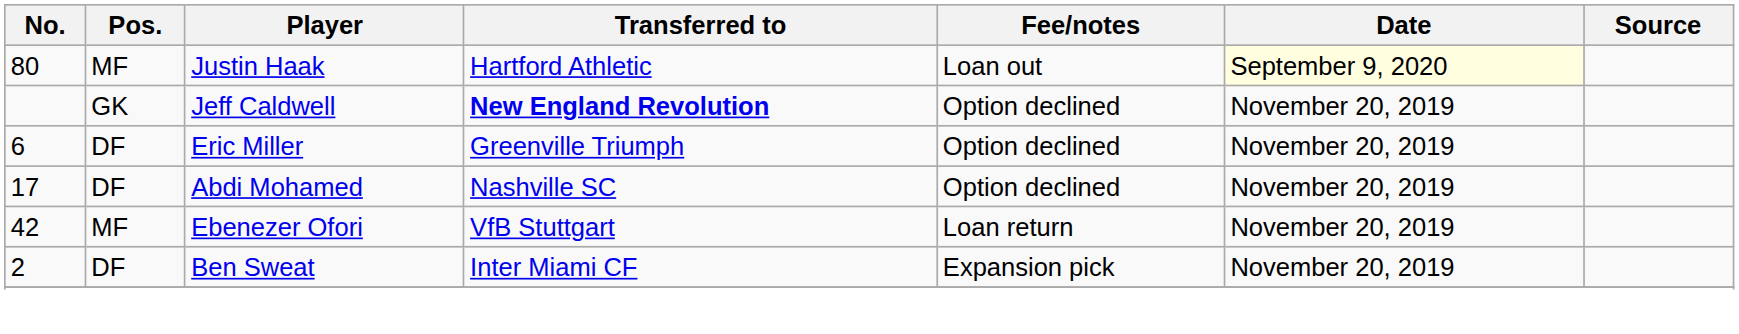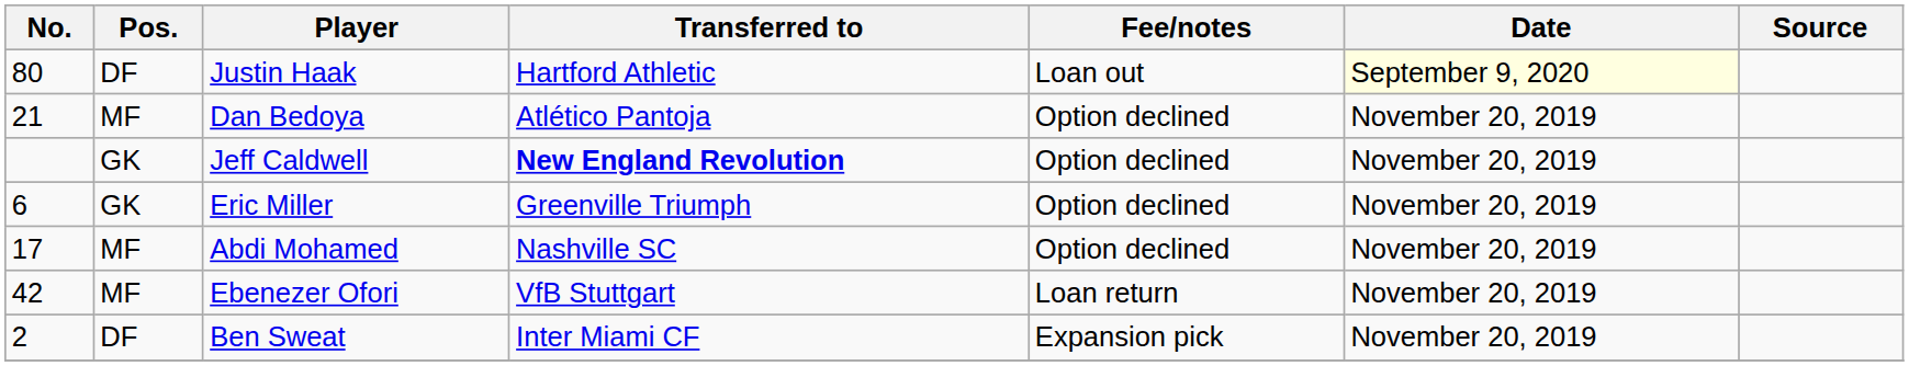 <table class="wikitable sortable" style="width:65%; text-align:center; font-size:95%; text-align:left;">
 <tr>
 <th>No.</th>
 <th>Pos.</th>
 <th>Player</th>
 <th>Transferred to</th>
 <th>Fee/notes</th>
 <th>Date</th>
 <th>Source</th>
 </tr>
 <tr>
 <td>80</td>
-<td>MF</td>
+<td>DF</td>
 <td> <a href='#'>Justin Haak</a></td>
 <td> <a href='#'>Hartford Athletic</a></td>
 <td>Loan out</td>
 <td style="background: lightyellow;">September 9, 2020</td>
+<td></td>
+</tr>
+<tr>
+<td>21</td>
+<td>MF</td>
+<td> <a href='#'>Dan Bedoya</a></td>
+<td> <a href='#'>Atlético Pantoja</a></td>
+<td>Option declined</td>
+<td>November 20, 2019</td>
 <td></td>
 </tr>
 <tr>
 <td></td>
 <td>GK</td>
 <td> <a href='#'>Jeff Caldwell</a></td>
 <td><strong> <a href='#'>New England Revolution</a></strong></td>
 <td>Option declined</td>
 <td>November 20, 2019</td>
 <td></td>
 </tr>
 <tr>
 <td>6</td>
-<td>DF</td>
+<td>GK</td>
 <td> <a href='#'>Eric Miller</a></td>
 <td> <a href='#'>Greenville Triumph</a></td>
 <td>Option declined</td>
 <td>November 20, 2019</td>
 <td></td>
 </tr>
 <tr>
 <td>17</td>
-<td>DF</td>
+<td>MF</td>
 <td> <a href='#'>Abdi Mohamed</a></td>
 <td> <a href='#'>Nashville SC</a></td>
 <td>Option declined</td>
 <td>November 20, 2019</td>
 <td></td>
 </tr>
 <tr>
 <td>42</td>
 <td>MF</td>
 <td> <a href='#'>Ebenezer Ofori</a></td>
 <td> <a href='#'>VfB Stuttgart</a></td>
 <td>Loan return</td>
 <td>November 20, 2019</td>
 <td></td>
 </tr>
 <tr>
 <td>2</td>
 <td>DF</td>
 <td> <a href='#'>Ben Sweat</a></td>
 <td> <a href='#'>Inter Miami CF</a></td>
 <td>Expansion pick</td>
 <td>November 20, 2019</td>
 <td></td>
 </tr>
 <tr>
 </tr>
 <tr>
 </tr>
 </table>
